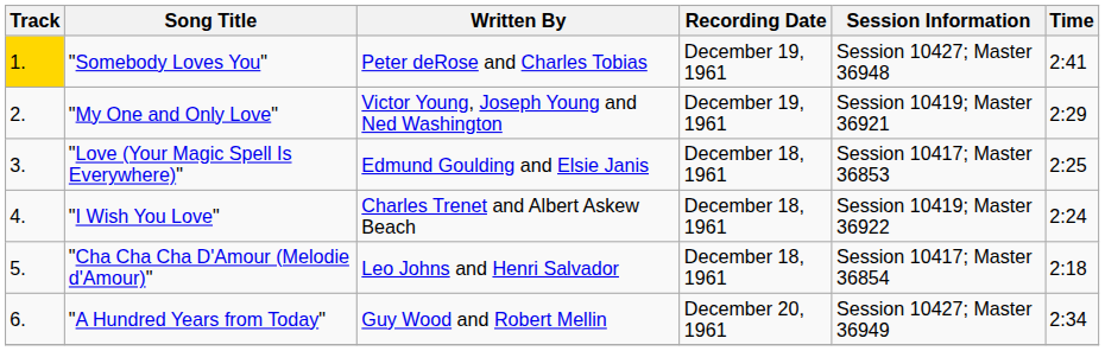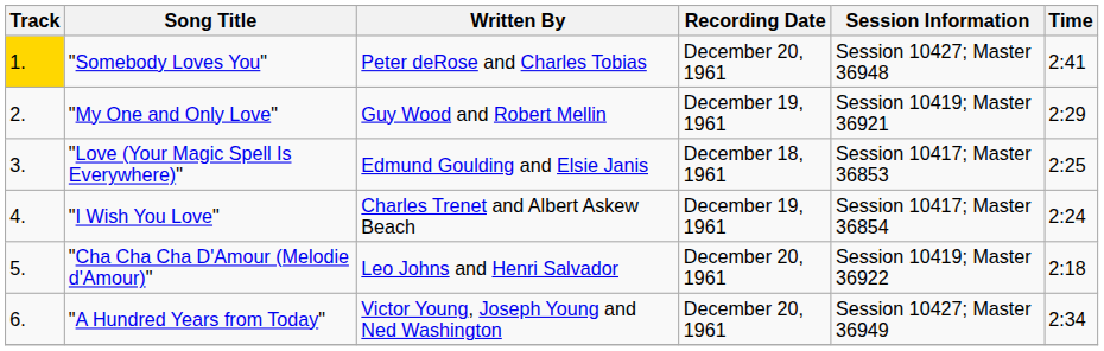 <table class="wikitable" style="font-size:95%;">
 <tr>
 <th>Track</th>
 <th>Song Title</th>
 <th>Written By</th>
 <th>Recording Date</th>
 <th>Session Information</th>
 <th>Time</th>
 </tr>
 <tr>
 <td style="background: gold;">1.</td>
 <td>"<a href='#'>Somebody Loves You</a>"</td>
 <td><a href='#'>Peter deRose</a> and <a href='#'>Charles Tobias</a></td>
-<td>December 19, 1961</td>
+<td>December 20, 1961</td>
 <td>Session 10427; Master 36948</td>
 <td>2:41</td>
 </tr>
 <tr>
 <td>2.</td>
 <td>"<a href='#'>My One and Only Love</a>"</td>
-<td><a href='#'>Victor Young</a>, <a href='#'>Joseph Young</a> and <a href='#'>Ned Washington</a></td>
+<td><a href='#'>Guy Wood</a> and <a href='#'>Robert Mellin</a></td>
 <td>December 19, 1961</td>
 <td>Session 10419; Master 36921</td>
 <td>2:29</td>
 </tr>
 <tr>
 <td>3.</td>
 <td>"<a href='#'>Love (Your Magic Spell Is Everywhere)</a>"</td>
 <td><a href='#'>Edmund Goulding</a> and <a href='#'>Elsie Janis</a></td>
 <td>December 18, 1961</td>
 <td>Session 10417; Master 36853</td>
 <td>2:25</td>
 </tr>
 <tr>
 <td>4.</td>
 <td>"<a href='#'>I Wish You Love</a>"</td>
 <td><a href='#'>Charles Trenet</a> and Albert Askew Beach</td>
-<td>December 18, 1961</td>
-<td>Session 10419; Master 36922</td>
+<td>December 19, 1961</td>
+<td>Session 10417; Master 36854</td>
 <td>2:24</td>
 </tr>
 <tr>
 <td>5.</td>
 <td>"<a href='#'>Cha Cha Cha D'Amour (Melodie d'Amour)</a>"</td>
 <td><a href='#'>Leo Johns</a> and <a href='#'>Henri Salvador</a></td>
-<td>December 18, 1961</td>
-<td>Session 10417; Master 36854</td>
+<td>December 20, 1961</td>
+<td>Session 10419; Master 36922</td>
 <td>2:18</td>
 </tr>
 <tr>
 <td>6.</td>
 <td>"<a href='#'>A Hundred Years from Today</a>"</td>
-<td><a href='#'>Guy Wood</a> and <a href='#'>Robert Mellin</a></td>
+<td><a href='#'>Victor Young</a>, <a href='#'>Joseph Young</a> and <a href='#'>Ned Washington</a></td>
 <td>December 20, 1961</td>
 <td>Session 10427; Master 36949</td>
 <td>2:34</td>
 </tr>
 <tr>
 </tr>
 </table>
